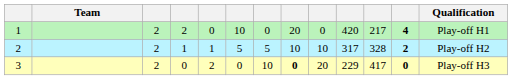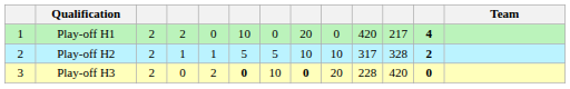 <table class=wikitable style="text-align:center" width=730>
 <tr>
 <th width=5.5%></th>
-<th width=22%>Team</th>
+<th width=18%>Qualification</th>
 <th width=5.5%></th>
 <th width=5.5%></th>
 <th width=5.5%></th>
 <th width=5.5%></th>
 <th width=5.5%></th>
 <th width=5.5%></th>
 <th width=5.5%></th>
 <th width=5.5%></th>
 <th width=5.5%></th>
 <th width=5.5%></th>
-<th width=18%>Qualification</th>
+<th width=22%>Team</th>
 </tr>
 <tr bgcolor=#bbf3bb>
 <td>1</td>
-<td style="text-align:left"></td>
+<td>Play-off H1</td>
 <td>2</td>
 <td>2</td>
 <td>0</td>
 <td>10</td>
 <td>0</td>
 <td>20</td>
 <td>0</td>
 <td>420</td>
 <td>217</td>
 <td><strong>4</strong></td>
-<td>Play-off H1</td>
+<td style="text-align:left"></td>
 </tr>
 <tr bgcolor=#bbf3ff>
 <td>2</td>
-<td style="text-align:left"></td>
+<td>Play-off H2</td>
 <td>2</td>
 <td>1</td>
 <td>1</td>
 <td>5</td>
 <td>5</td>
 <td>10</td>
 <td>10</td>
 <td>317</td>
 <td>328</td>
 <td><strong>2</strong></td>
-<td>Play-off H2</td>
+<td style="text-align:left"></td>
 </tr>
 <tr bgcolor=#ffffbb>
 <td>3</td>
-<td style="text-align:left"></td>
+<td>Play-off H3</td>
 <td>2</td>
 <td>0</td>
 <td>2</td>
-<td>0</td>
+<td><strong>0</strong></td>
 <td>10</td>
 <td><strong>0</strong></td>
 <td>20</td>
-<td>229</td>
-<td>417</td>
+<td>228</td>
+<td>420</td>
 <td><strong>0</strong></td>
-<td>Play-off H3</td>
+<td style="text-align:left"></td>
 </tr>
 </table>
